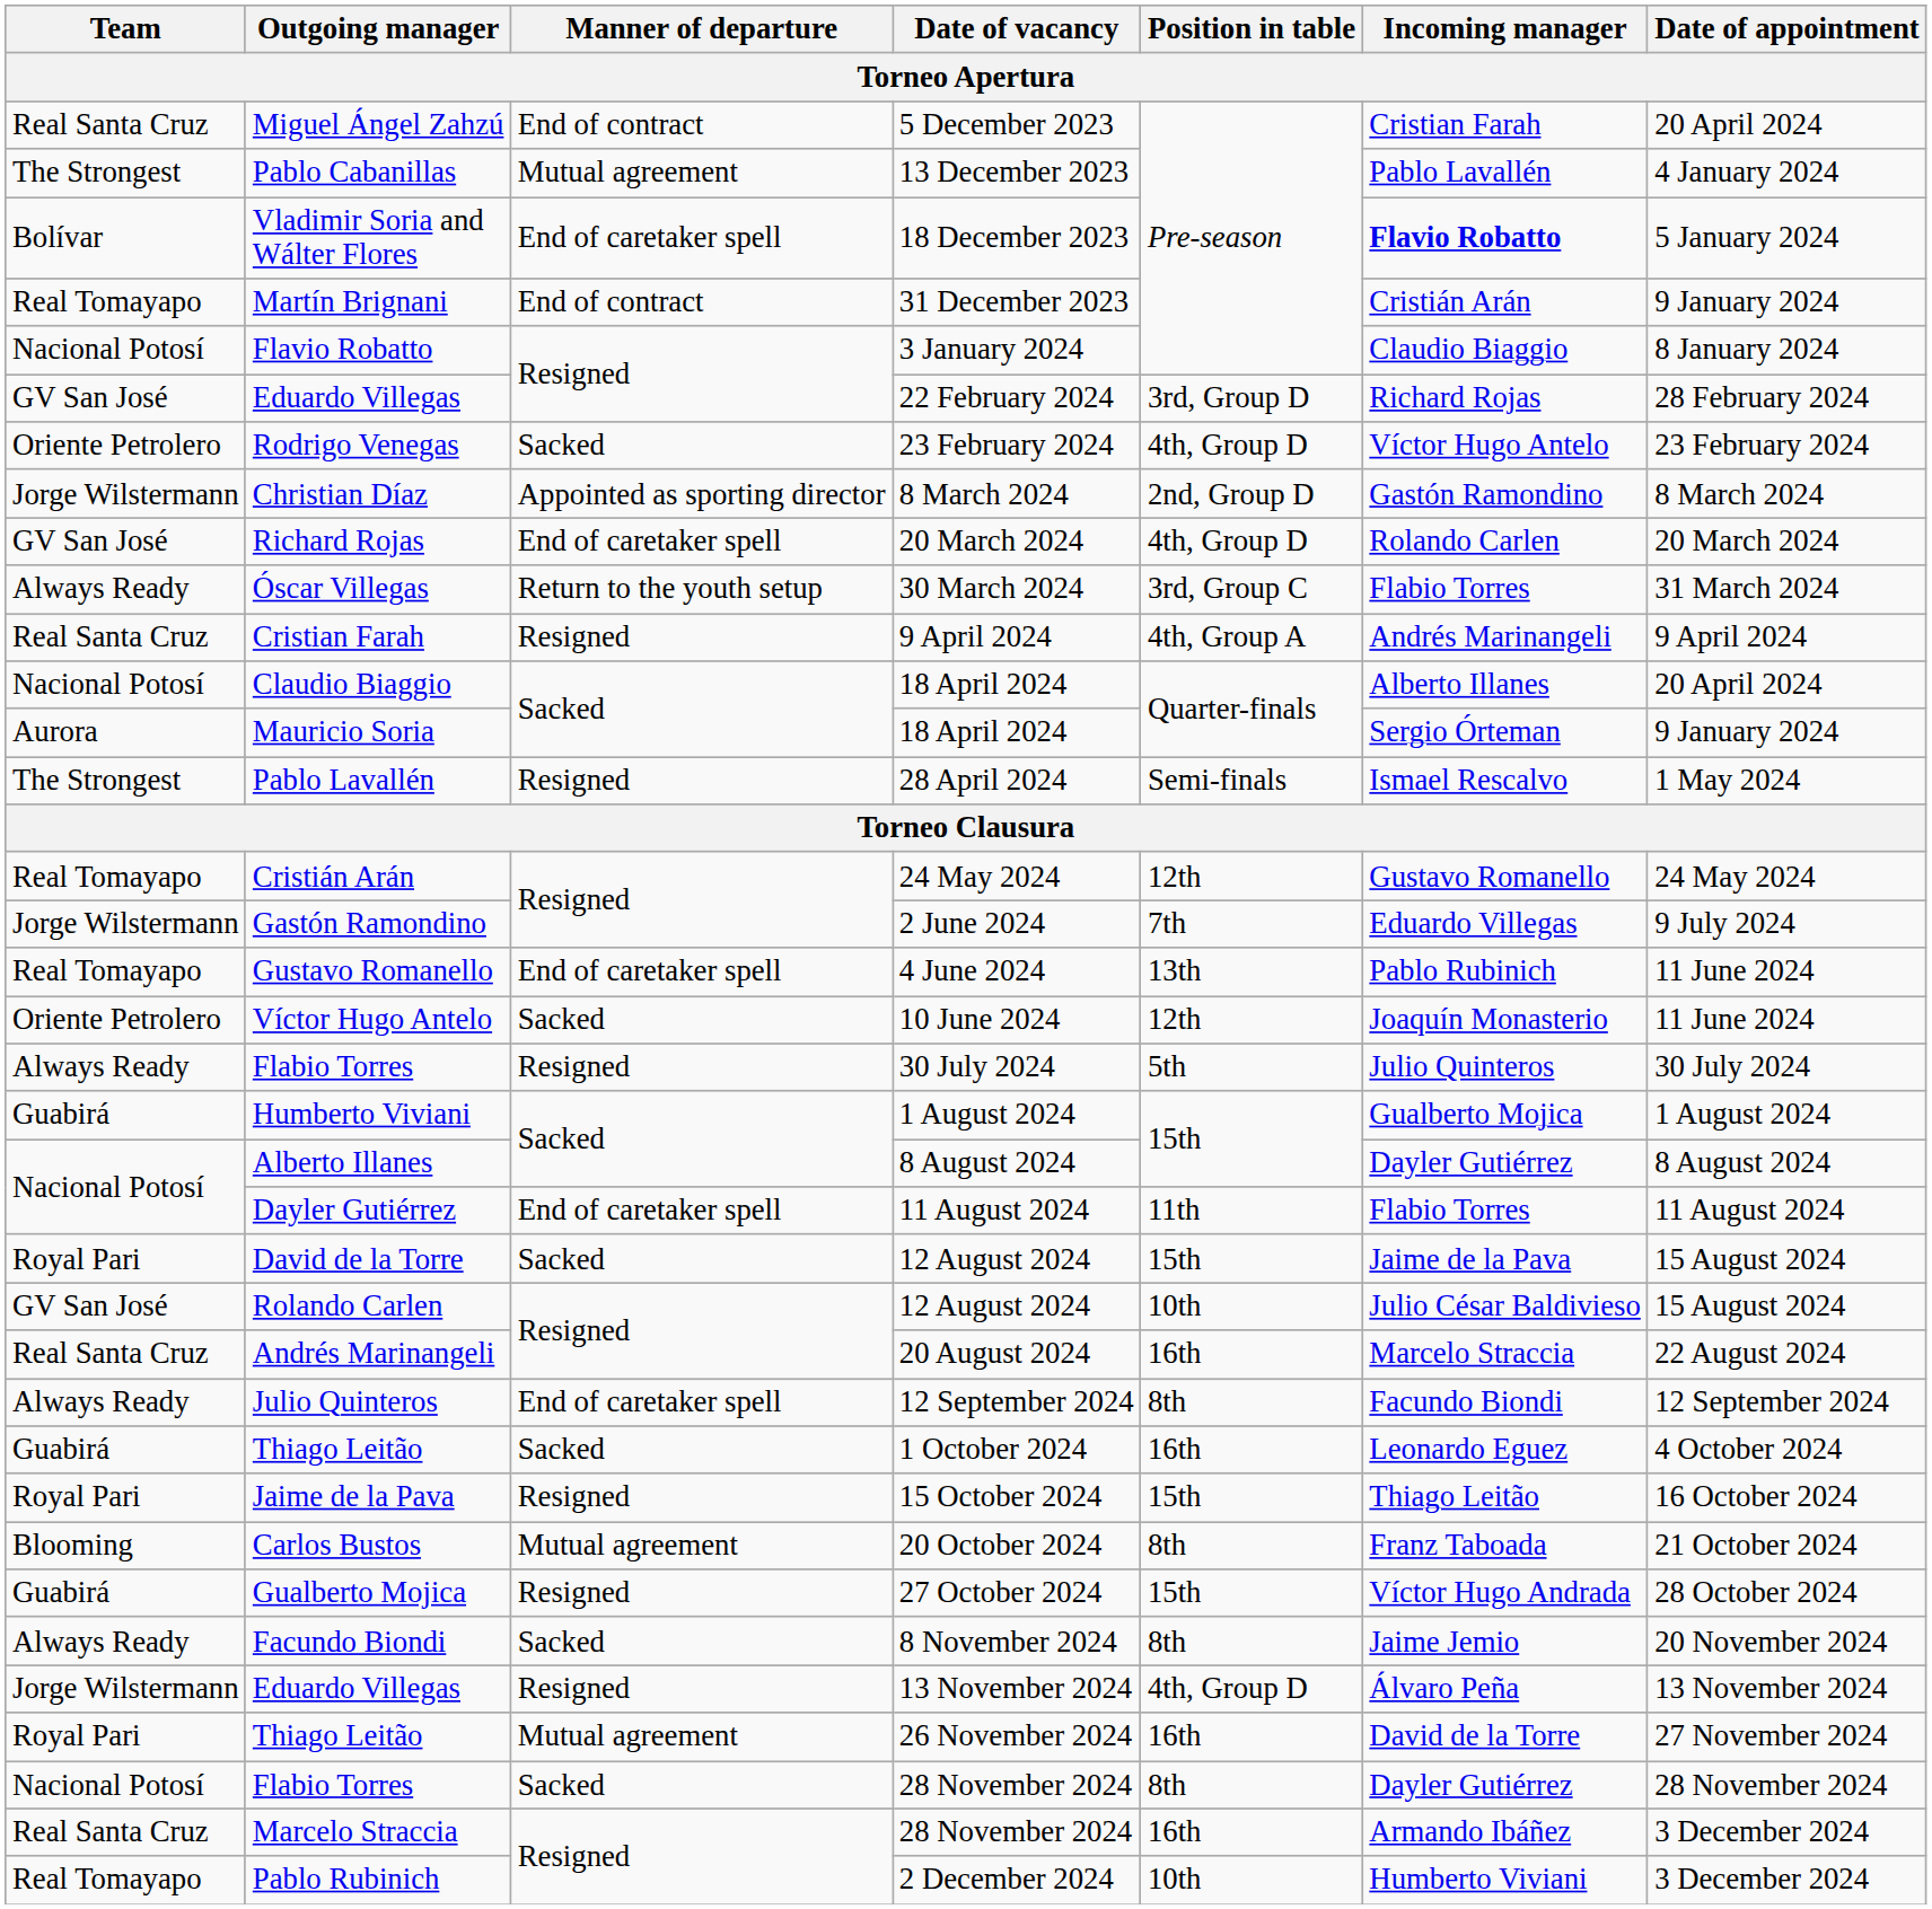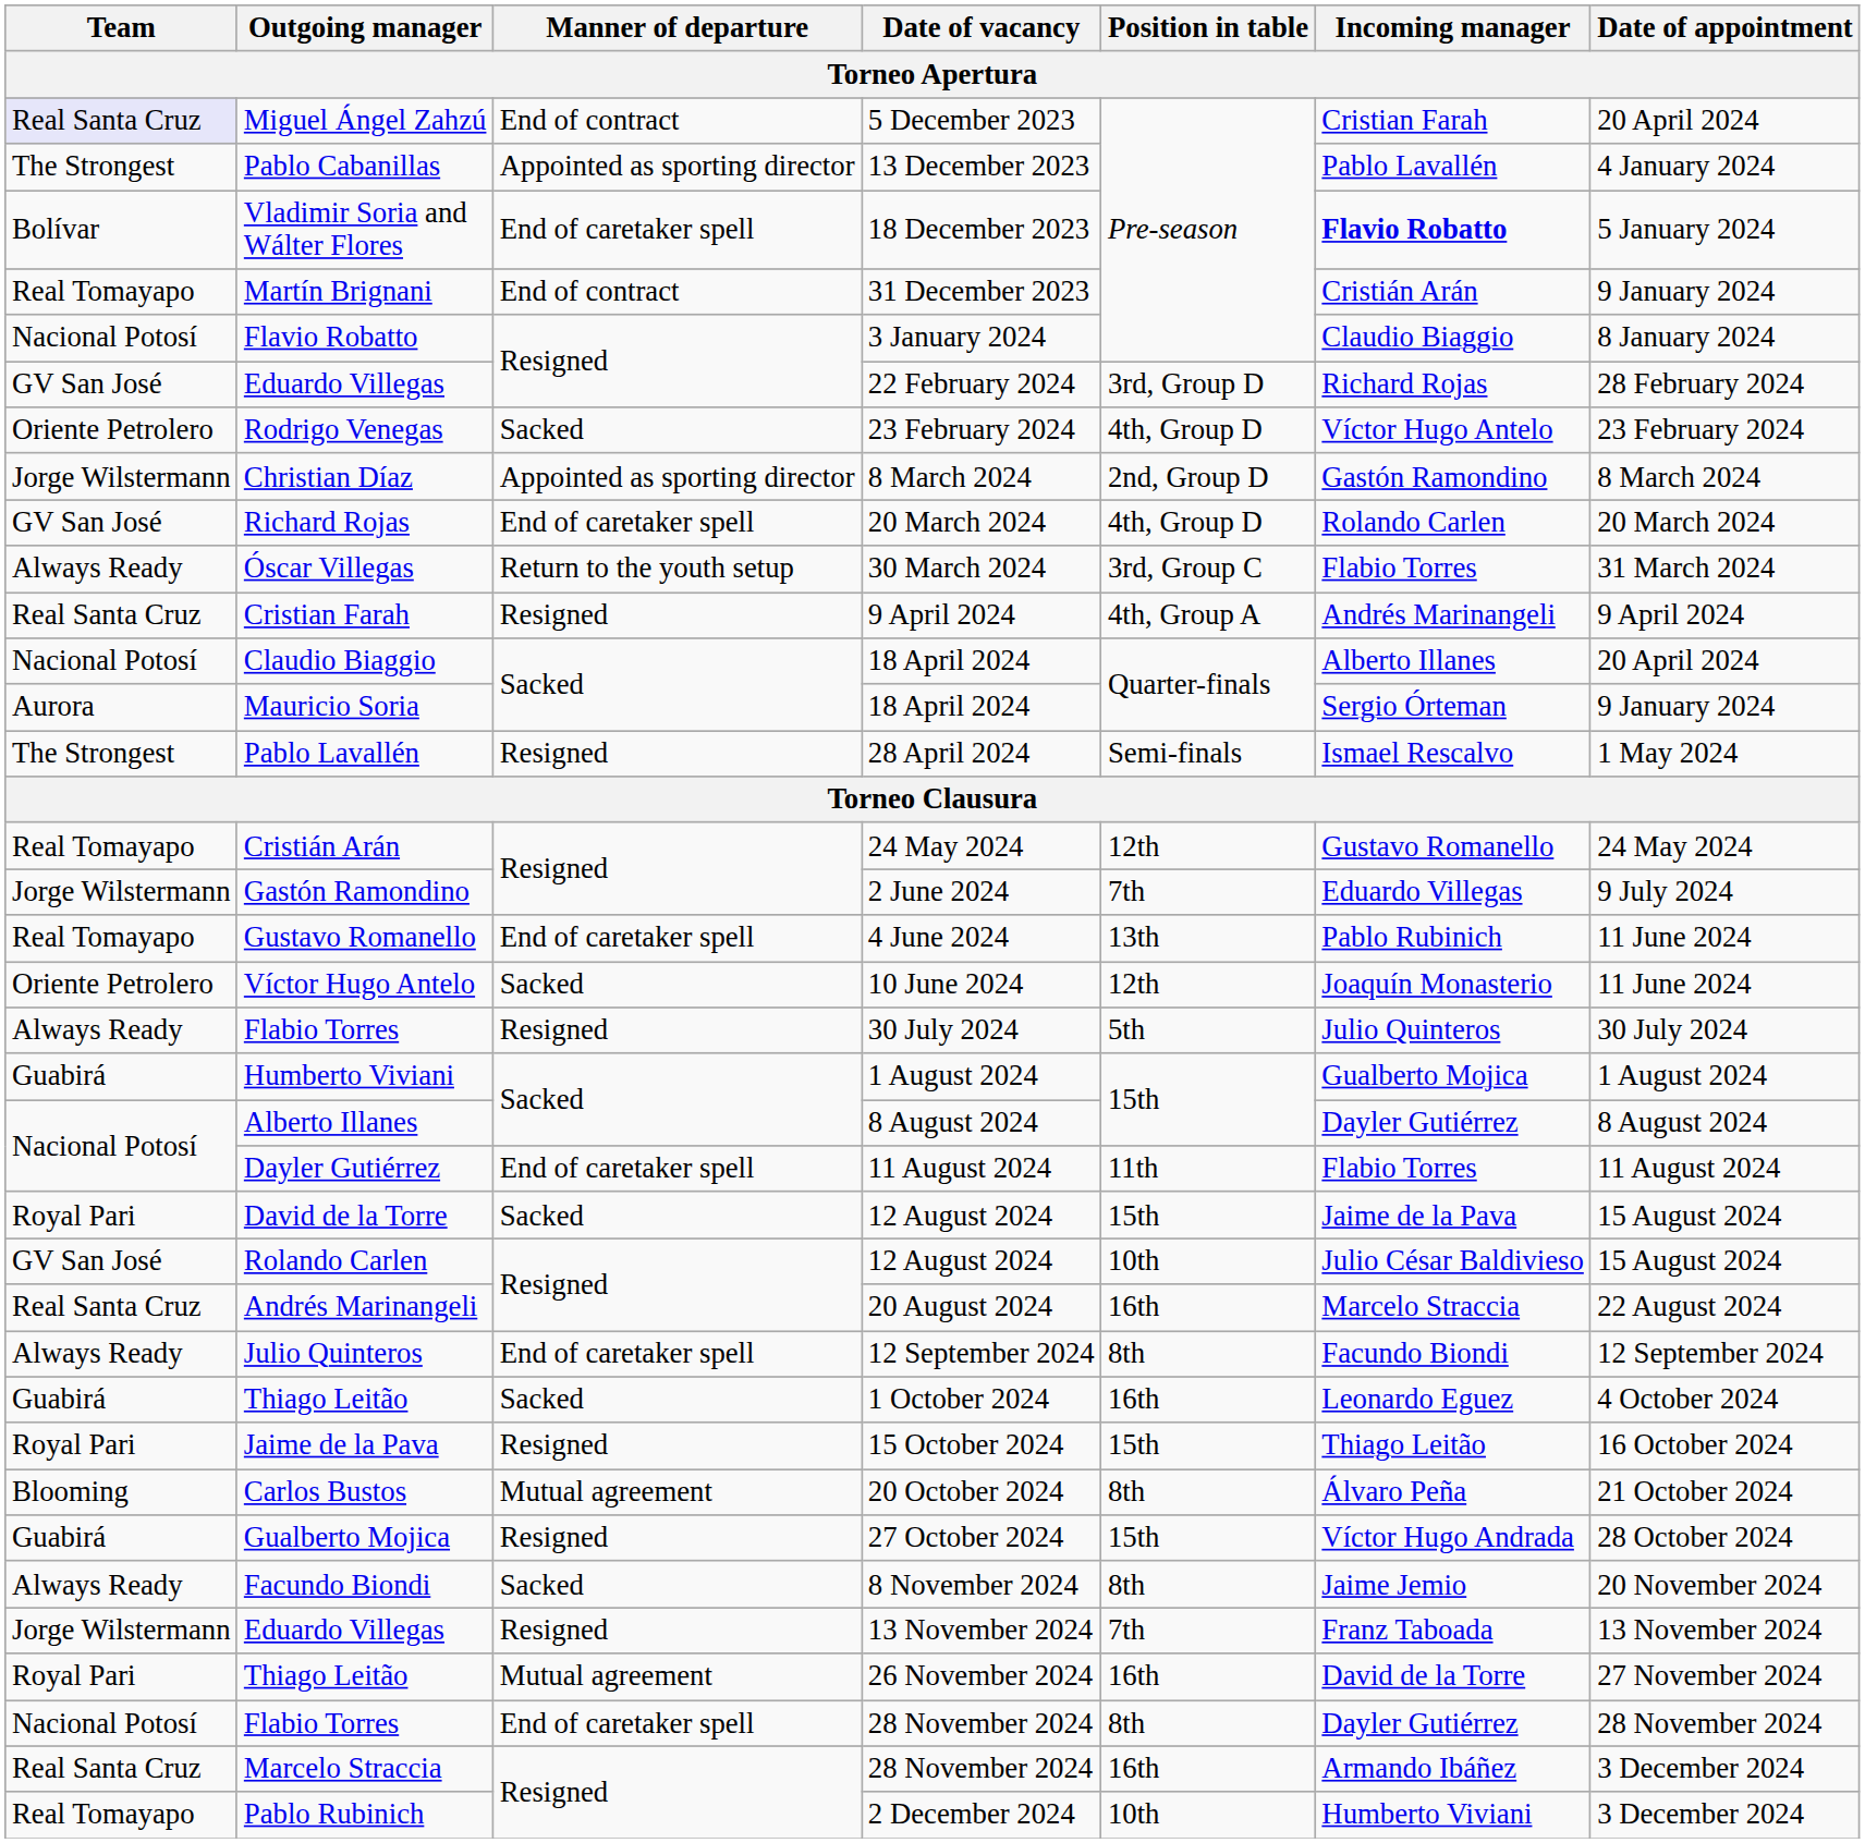 <table class="wikitable sortable">
 <tr>
 <th>Team</th>
 <th>Outgoing manager</th>
 <th>Manner of departure</th>
 <th>Date of vacancy</th>
 <th>Position in table</th>
 <th>Incoming manager</th>
 <th>Date of appointment</th>
 </tr>
 <tr>
 <th colspan=7>Torneo Apertura</th>
 </tr>
 <tr>
-<td>Real Santa Cruz</td>
+<td style="background: lavender;">Real Santa Cruz</td>
 <td> <a href='#'>Miguel Ángel Zahzú</a></td>
 <td>End of contract</td>
 <td>5 December 2023</td>
 <td rowspan=5><em>Pre-season</em></td>
 <td> <a href='#'>Cristian Farah</a></td>
 <td>20 April 2024</td>
 </tr>
 <tr>
 <td>The Strongest</td>
 <td> <a href='#'>Pablo Cabanillas</a></td>
-<td>Mutual agreement</td>
+<td>Appointed as sporting director</td>
 <td>13 December 2023</td>
 <td> <a href='#'>Pablo Lavallén</a></td>
 <td>4 January 2024</td>
 </tr>
 <tr>
 <td>Bolívar</td>
 <td> <a href='#'>Vladimir Soria</a> and<br> <a href='#'>Wálter Flores</a></td>
 <td>End of caretaker spell</td>
 <td>18 December 2023</td>
 <td><strong> <a href='#'>Flavio Robatto</a></strong></td>
 <td>5 January 2024</td>
 </tr>
 <tr>
 <td>Real Tomayapo</td>
 <td> <a href='#'>Martín Brignani</a></td>
 <td>End of contract</td>
 <td>31 December 2023</td>
 <td> <a href='#'>Cristián Arán</a></td>
 <td>9 January 2024</td>
 </tr>
 <tr>
 <td>Nacional Potosí</td>
 <td> <a href='#'>Flavio Robatto</a></td>
 <td rowspan=2>Resigned</td>
 <td>3 January 2024</td>
 <td> <a href='#'>Claudio Biaggio</a></td>
 <td>8 January 2024</td>
 </tr>
 <tr>
 <td>GV San José</td>
 <td> <a href='#'>Eduardo Villegas</a></td>
 <td>22 February 2024</td>
 <td>3rd, Group D</td>
 <td> <a href='#'>Richard Rojas</a></td>
 <td>28 February 2024</td>
 </tr>
 <tr>
 <td>Oriente Petrolero</td>
 <td> <a href='#'>Rodrigo Venegas</a></td>
 <td>Sacked</td>
 <td>23 February 2024</td>
 <td>4th, Group D</td>
 <td> <a href='#'>Víctor Hugo Antelo</a></td>
 <td>23 February 2024</td>
 </tr>
 <tr>
 <td>Jorge Wilstermann</td>
 <td> <a href='#'>Christian Díaz</a></td>
 <td>Appointed as sporting director</td>
 <td>8 March 2024</td>
 <td>2nd, Group D</td>
 <td> <a href='#'>Gastón Ramondino</a></td>
 <td>8 March 2024</td>
 </tr>
 <tr>
 <td>GV San José</td>
 <td> <a href='#'>Richard Rojas</a></td>
 <td>End of caretaker spell</td>
 <td>20 March 2024</td>
 <td>4th, Group D</td>
 <td> <a href='#'>Rolando Carlen</a></td>
 <td>20 March 2024</td>
 </tr>
 <tr>
 <td>Always Ready</td>
 <td> <a href='#'>Óscar Villegas</a></td>
 <td>Return to the youth setup</td>
 <td>30 March 2024</td>
 <td>3rd, Group C</td>
 <td> <a href='#'>Flabio Torres</a></td>
 <td>31 March 2024</td>
 </tr>
 <tr>
 <td>Real Santa Cruz</td>
 <td> <a href='#'>Cristian Farah</a></td>
 <td>Resigned</td>
 <td>9 April 2024</td>
 <td>4th, Group A</td>
 <td> <a href='#'>Andrés Marinangeli</a></td>
 <td>9 April 2024</td>
 </tr>
 <tr>
 <td>Nacional Potosí</td>
 <td> <a href='#'>Claudio Biaggio</a></td>
 <td rowspan=2>Sacked</td>
 <td>18 April 2024</td>
 <td rowspan=2>Quarter-finals</td>
 <td> <a href='#'>Alberto Illanes</a></td>
 <td>20 April 2024</td>
 </tr>
 <tr>
 <td>Aurora</td>
 <td> <a href='#'>Mauricio Soria</a></td>
 <td>18 April 2024</td>
 <td> <a href='#'>Sergio Órteman</a></td>
 <td>9 January 2024</td>
 </tr>
 <tr>
 <td>The Strongest</td>
 <td> <a href='#'>Pablo Lavallén</a></td>
 <td>Resigned</td>
 <td>28 April 2024</td>
 <td>Semi-finals</td>
 <td> <a href='#'>Ismael Rescalvo</a></td>
 <td>1 May 2024</td>
 </tr>
 <tr>
 <th colspan=7>Torneo Clausura</th>
 </tr>
 <tr>
 <td>Real Tomayapo</td>
 <td> <a href='#'>Cristián Arán</a></td>
 <td rowspan=2>Resigned</td>
 <td>24 May 2024</td>
 <td>12th</td>
 <td> <a href='#'>Gustavo Romanello</a></td>
 <td>24 May 2024</td>
 </tr>
 <tr>
 <td>Jorge Wilstermann</td>
 <td> <a href='#'>Gastón Ramondino</a></td>
 <td>2 June 2024</td>
 <td>7th</td>
 <td> <a href='#'>Eduardo Villegas</a></td>
 <td>9 July 2024</td>
 </tr>
 <tr>
 <td>Real Tomayapo</td>
 <td> <a href='#'>Gustavo Romanello</a></td>
 <td>End of caretaker spell</td>
 <td>4 June 2024</td>
 <td>13th</td>
 <td> <a href='#'>Pablo Rubinich</a></td>
 <td>11 June 2024</td>
 </tr>
 <tr>
 <td>Oriente Petrolero</td>
 <td> <a href='#'>Víctor Hugo Antelo</a></td>
 <td>Sacked</td>
 <td>10 June 2024</td>
 <td>12th</td>
 <td> <a href='#'>Joaquín Monasterio</a></td>
 <td>11 June 2024</td>
 </tr>
 <tr>
 <td>Always Ready</td>
 <td> <a href='#'>Flabio Torres</a></td>
 <td>Resigned</td>
 <td>30 July 2024</td>
 <td>5th</td>
 <td> <a href='#'>Julio Quinteros</a></td>
 <td>30 July 2024</td>
 </tr>
 <tr>
 <td>Guabirá</td>
 <td> <a href='#'>Humberto Viviani</a></td>
 <td rowspan=2>Sacked</td>
 <td>1 August 2024</td>
 <td rowspan=2>15th</td>
 <td> <a href='#'>Gualberto Mojica</a></td>
 <td>1 August 2024</td>
 </tr>
 <tr>
 <td rowspan=2>Nacional Potosí</td>
 <td> <a href='#'>Alberto Illanes</a></td>
 <td>8 August 2024</td>
 <td> <a href='#'>Dayler Gutiérrez</a></td>
 <td>8 August 2024</td>
 </tr>
 <tr>
 <td> <a href='#'>Dayler Gutiérrez</a></td>
 <td>End of caretaker spell</td>
 <td>11 August 2024</td>
 <td>11th</td>
 <td> <a href='#'>Flabio Torres</a></td>
 <td>11 August 2024</td>
 </tr>
 <tr>
 <td>Royal Pari</td>
 <td> <a href='#'>David de la Torre</a></td>
 <td>Sacked</td>
 <td>12 August 2024</td>
 <td>15th</td>
 <td> <a href='#'>Jaime de la Pava</a></td>
 <td>15 August 2024</td>
 </tr>
 <tr>
 <td>GV San José</td>
 <td> <a href='#'>Rolando Carlen</a></td>
 <td rowspan=2>Resigned</td>
 <td>12 August 2024</td>
 <td>10th</td>
 <td> <a href='#'>Julio César Baldivieso</a></td>
 <td>15 August 2024</td>
 </tr>
 <tr>
 <td>Real Santa Cruz</td>
 <td> <a href='#'>Andrés Marinangeli</a></td>
 <td>20 August 2024</td>
 <td>16th</td>
 <td> <a href='#'>Marcelo Straccia</a></td>
 <td>22 August 2024</td>
 </tr>
 <tr>
 <td>Always Ready</td>
 <td> <a href='#'>Julio Quinteros</a></td>
 <td>End of caretaker spell</td>
 <td>12 September 2024</td>
 <td>8th</td>
 <td> <a href='#'>Facundo Biondi</a></td>
 <td>12 September 2024</td>
 </tr>
 <tr>
 <td>Guabirá</td>
 <td> <a href='#'>Thiago Leitão</a></td>
 <td>Sacked</td>
 <td>1 October 2024</td>
 <td>16th</td>
 <td> <a href='#'>Leonardo Eguez</a></td>
 <td>4 October 2024</td>
 </tr>
 <tr>
 <td>Royal Pari</td>
 <td> <a href='#'>Jaime de la Pava</a></td>
 <td>Resigned</td>
 <td>15 October 2024</td>
 <td>15th</td>
 <td> <a href='#'>Thiago Leitão</a></td>
 <td>16 October 2024</td>
 </tr>
 <tr>
 <td>Blooming</td>
 <td> <a href='#'>Carlos Bustos</a></td>
 <td>Mutual agreement</td>
 <td>20 October 2024</td>
 <td>8th</td>
-<td> <a href='#'>Franz Taboada</a></td>
+<td> <a href='#'>Álvaro Peña</a></td>
 <td>21 October 2024</td>
 </tr>
 <tr>
 <td>Guabirá</td>
 <td> <a href='#'>Gualberto Mojica</a></td>
 <td>Resigned</td>
 <td>27 October 2024</td>
 <td>15th</td>
 <td> <a href='#'>Víctor Hugo Andrada</a></td>
 <td>28 October 2024</td>
 </tr>
 <tr>
 <td>Always Ready</td>
 <td> <a href='#'>Facundo Biondi</a></td>
 <td>Sacked</td>
 <td>8 November 2024</td>
 <td>8th</td>
 <td> <a href='#'>Jaime Jemio</a></td>
 <td>20 November 2024</td>
 </tr>
 <tr>
 <td>Jorge Wilstermann</td>
 <td> <a href='#'>Eduardo Villegas</a></td>
 <td>Resigned</td>
 <td>13 November 2024</td>
-<td>4th, Group D</td>
-<td> <a href='#'>Álvaro Peña</a></td>
+<td>7th</td>
+<td> <a href='#'>Franz Taboada</a></td>
 <td>13 November 2024</td>
 </tr>
 <tr>
 <td>Royal Pari</td>
 <td> <a href='#'>Thiago Leitão</a></td>
 <td>Mutual agreement</td>
 <td>26 November 2024</td>
 <td>16th</td>
 <td> <a href='#'>David de la Torre</a></td>
 <td>27 November 2024</td>
 </tr>
 <tr>
 <td>Nacional Potosí</td>
 <td> <a href='#'>Flabio Torres</a></td>
-<td>Sacked</td>
+<td>End of caretaker spell</td>
 <td>28 November 2024</td>
 <td>8th</td>
 <td> <a href='#'>Dayler Gutiérrez</a></td>
 <td>28 November 2024</td>
 </tr>
 <tr>
 <td>Real Santa Cruz</td>
 <td> <a href='#'>Marcelo Straccia</a></td>
 <td rowspan=2>Resigned</td>
 <td>28 November 2024</td>
 <td>16th</td>
 <td> <a href='#'>Armando Ibáñez</a></td>
 <td>3 December 2024</td>
 </tr>
 <tr>
 <td>Real Tomayapo</td>
 <td> <a href='#'>Pablo Rubinich</a></td>
 <td>2 December 2024</td>
 <td>10th</td>
 <td> <a href='#'>Humberto Viviani</a></td>
 <td>3 December 2024</td>
 </tr>
 </table>
